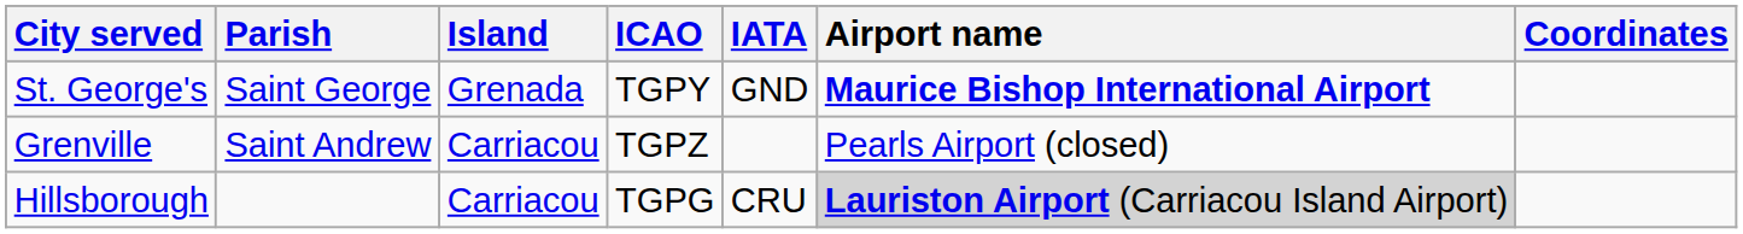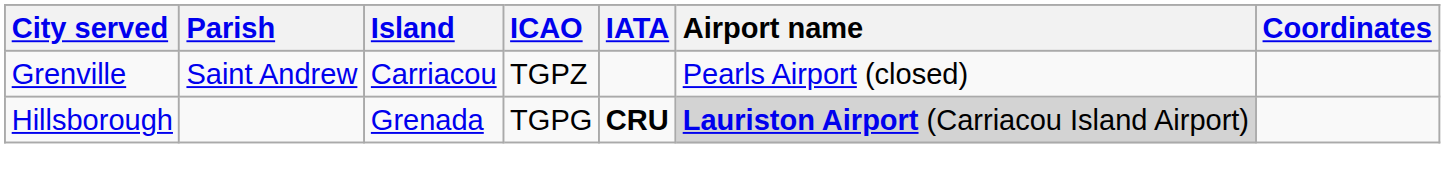 <table class="wikitable sortable" style="font-size:95%;">
 <tr valign=bowrap;>
 <th style="text-align:left;"><a href='#'>City served</a></th>
 <th style="text-align:left;"><a href='#'>Parish</a></th>
 <th style="text-align:left;"><a href='#'>Island</a></th>
 <th style="text-align:left;"><a href='#'>ICAO</a></th>
 <th style="text-align:left;"><a href='#'>IATA</a></th>
 <th style="text-align:left; white-space:nowrap;">Airport name</th>
 <th style="text-align:left;"><a href='#'>Coordinates</a></th>
-</tr>
-<tr valign=top>
-<td><a href='#'>St. George's</a></td>
-<td><a href='#'>Saint George</a></td>
-<td><a href='#'>Grenada</a></td>
-<td>TGPY</td>
-<td>GND</td>
-<td><strong><a href='#'>Maurice Bishop International Airport</a></strong></td>
-<td><small></small></td>
 </tr>
 <tr valign=top>
 <td><a href='#'>Grenville</a></td>
 <td><a href='#'>Saint Andrew</a></td>
 <td><a href='#'>Carriacou</a></td>
 <td>TGPZ</td>
 <td></td>
 <td><a href='#'>Pearls Airport</a> (closed)</td>
 <td><small></small></td>
 </tr>
 <tr valign=top>
 <td><a href='#'>Hillsborough</a></td>
 <td></td>
-<td><a href='#'>Carriacou</a></td>
+<td><a href='#'>Grenada</a></td>
 <td>TGPG</td>
-<td>CRU</td>
+<td><strong>CRU</strong></td>
 <td style="background: lightgrey;"><strong><a href='#'>Lauriston Airport</a></strong> (Carriacou Island Airport)</td>
 <td><small></small></td>
 </tr>
 </table>
